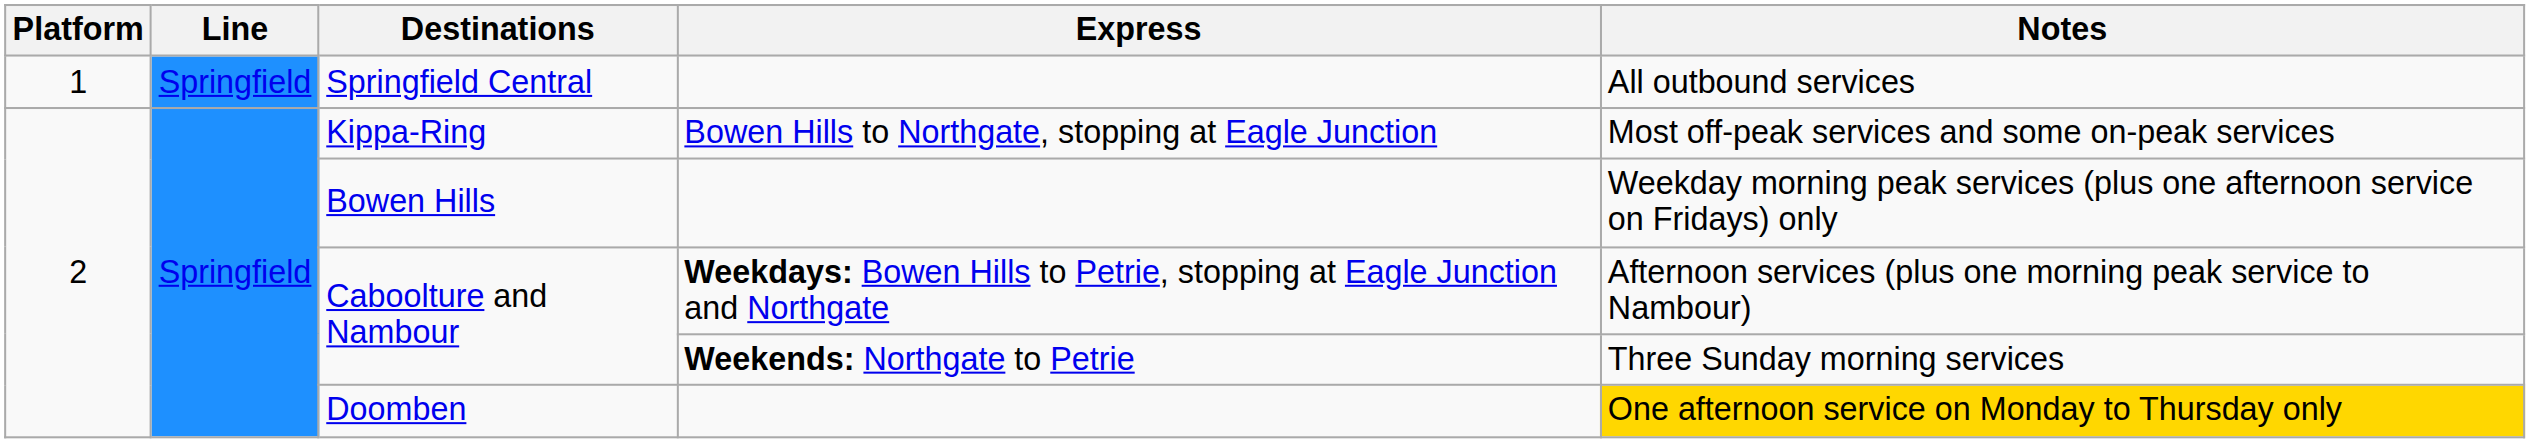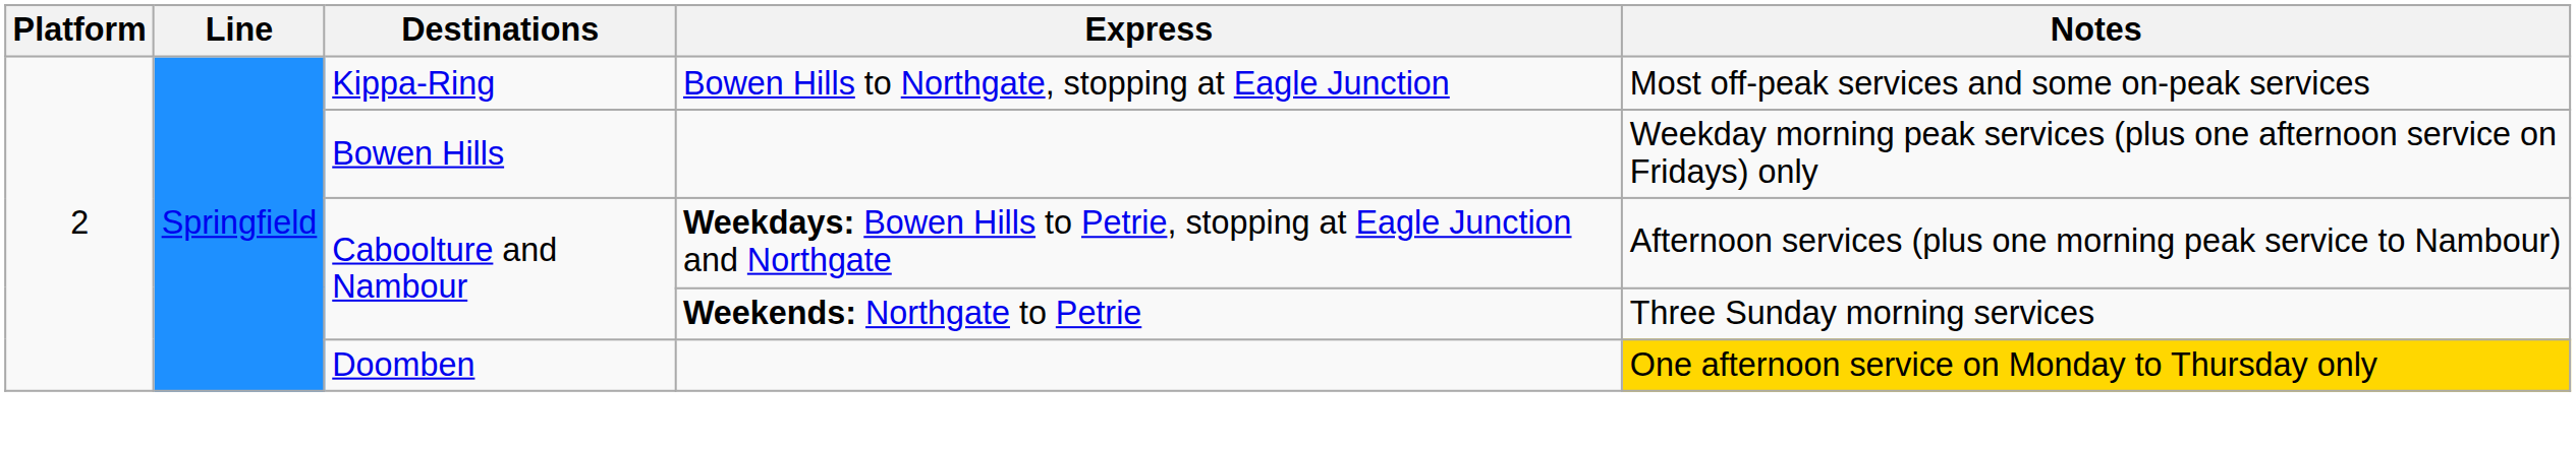 <table class="wikitable" style="float: none; margin: 0.5em; ">
 <tr>
 <th>Platform</th>
 <th>Line</th>
 <th>Destinations</th>
 <th>Express</th>
 <th>Notes</th>
-</tr>
-<tr>
-<td style="text-align:center;">1</td>
-<td style=background:#1e90ff><a href='#'><span>Springfield</span></a></td>
-<td><a href='#'>Springfield Central</a></td>
-<td></td>
-<td>All outbound services</td>
 </tr>
 <tr>
 <td rowspan="5" style="text-align:center;">2</td>
 <td rowspan="5" style=background:#1e90ff><a href='#'><span>Springfield</span></a></td>
 <td><a href='#'>Kippa-Ring</a></td>
 <td><a href='#'>Bowen Hills</a> to <a href='#'>Northgate</a>, stopping at <a href='#'>Eagle Junction</a></td>
 <td>Most off-peak services and some on-peak services</td>
 </tr>
 <tr>
 <td><a href='#'>Bowen Hills</a></td>
 <td></td>
 <td>Weekday morning peak services (plus one afternoon service on Fridays) only</td>
 </tr>
 <tr>
 <td rowspan="2"><a href='#'>Caboolture</a> and <a href='#'>Nambour</a></td>
 <td><strong>Weekdays:</strong> <a href='#'>Bowen Hills</a> to <a href='#'>Petrie</a>, stopping at <a href='#'>Eagle Junction</a> and <a href='#'>Northgate</a></td>
 <td>Afternoon services (plus one morning peak service to Nambour)</td>
 </tr>
 <tr>
 <td><strong>Weekends:</strong> <a href='#'>Northgate</a> to <a href='#'>Petrie</a></td>
 <td>Three Sunday morning services</td>
 </tr>
 <tr>
 <td><a href='#'>Doomben</a></td>
 <td></td>
 <td style="background: gold;">One afternoon service on Monday to Thursday only</td>
 </tr>
 </table>
